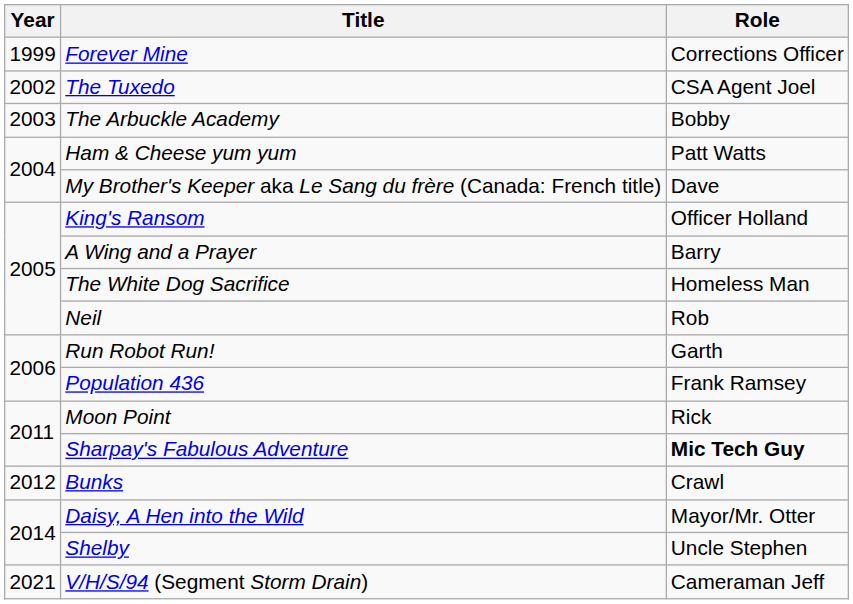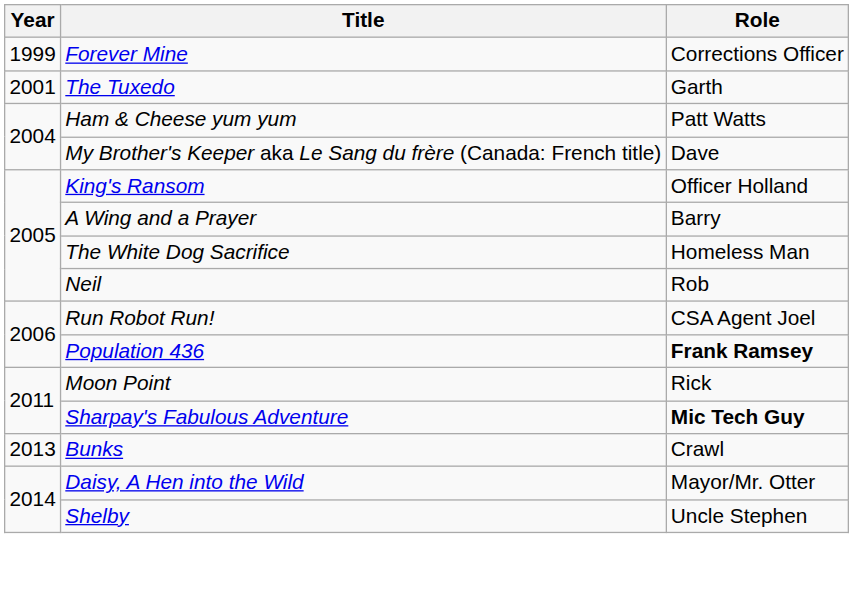 <table class="wikitable sortable">
 <tr>
 <th>Year</th>
 <th>Title</th>
 <th>Role</th>
 </tr>
 <tr>
 <td>1999</td>
 <td><em><a href='#'>Forever Mine</a></em></td>
 <td>Corrections Officer</td>
 </tr>
 <tr>
-<td>2002</td>
+<td>2001</td>
 <td data-sort-value="Tuxedo, The"><em><a href='#'>The Tuxedo</a></em></td>
-<td>CSA Agent Joel</td>
-</tr>
-<tr>
-<td>2003</td>
-<td data-sort-value="Arbuckle Academy, The"><em>The Arbuckle Academy</em></td>
-<td>Bobby</td>
+<td>Garth</td>
 </tr>
 <tr>
 <td rowspan="2">2004</td>
 <td><em>Ham & Cheese yum yum</em></td>
 <td>Patt Watts</td>
 </tr>
 <tr>
 <td><em>My Brother's Keeper</em> aka <em>Le Sang du frère</em> (Canada: French title)</td>
 <td>Dave</td>
 </tr>
 <tr>
 <td rowspan="4">2005</td>
 <td><em><a href='#'>King's Ransom</a></em></td>
 <td>Officer Holland</td>
 </tr>
 <tr>
 <td data-sort-value="Wing and a Prayer, A"><em>A Wing and a Prayer</em></td>
 <td>Barry</td>
 </tr>
 <tr>
 <td data-sort-value="White Dog Sacrifice, The"><em>The White Dog Sacrifice</em></td>
 <td>Homeless Man</td>
 </tr>
 <tr>
 <td><em>Neil</em></td>
 <td>Rob</td>
 </tr>
 <tr>
 <td rowspan="2">2006</td>
 <td><em>Run Robot Run!</em></td>
-<td>Garth</td>
+<td>CSA Agent Joel</td>
 </tr>
 <tr>
 <td><em><a href='#'>Population 436</a></em></td>
-<td>Frank Ramsey</td>
+<td><strong>Frank Ramsey</strong></td>
 </tr>
 <tr>
 <td rowspan="2">2011</td>
 <td><em>Moon Point</em></td>
 <td>Rick</td>
 </tr>
 <tr>
 <td><em><a href='#'>Sharpay's Fabulous Adventure</a></em></td>
 <td><strong>Mic Tech Guy</strong></td>
 </tr>
 <tr>
-<td rowspan="1">2012</td>
+<td rowspan="1">2013</td>
 <td><em><a href='#'>Bunks</a></em></td>
 <td>Crawl</td>
 </tr>
 <tr>
 <td rowspan="2">2014</td>
 <td><em><a href='#'>Daisy, A Hen into the Wild</a></em></td>
 <td>Mayor/Mr. Otter</td>
 </tr>
 <tr>
 <td><em><a href='#'>Shelby</a></em></td>
 <td>Uncle Stephen</td>
 </tr>
-<tr>
-<td>2021</td>
-<td><em><a href='#'>V/H/S/94</a></em> (Segment <em>Storm Drain</em>)</td>
-<td>Cameraman Jeff</td>
-</tr>
 </table>
